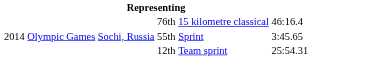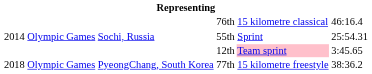 <table>
 <tr>
 <th colspan="6">Representing </th>
 </tr>
 <tr>
 <td rowspan=3>2014</td>
 <td rowspan=3><a href='#'>Olympic Games</a></td>
 <td rowspan=3><a href='#'>Sochi, Russia</a></td>
 <td>76th</td>
 <td><a href='#'>15 kilometre classical</a></td>
 <td>46:16.4</td>
 </tr>
 <tr>
 <td>55th</td>
 <td><a href='#'>Sprint</a></td>
+<td>25:54.31</td>
+</tr>
+<tr>
+<td>12th</td>
+<td style="background: pink;"><a href='#'>Team sprint</a></td>
 <td>3:45.65</td>
 </tr>
 <tr>
-<td>12th</td>
-<td><a href='#'>Team sprint</a></td>
-<td>25:54.31</td>
+<td rowspan=1>2018</td>
+<td rowspan=1><a href='#'>Olympic Games</a></td>
+<td rowspan=1><a href='#'>PyeongChang, South Korea</a></td>
+<td>77th</td>
+<td><a href='#'>15 kilometre freestyle</a></td>
+<td>38:36.2</td>
 </tr>
 </table>
